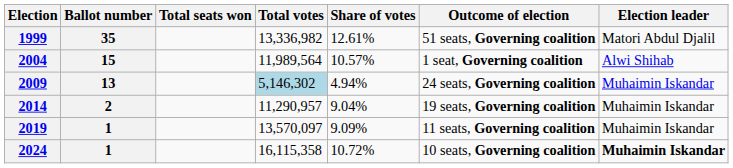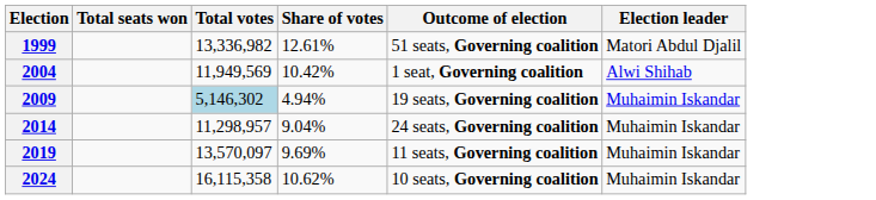 <table class="wikitable">
 <tr>
 <th>Election</th>
-<th>Ballot number</th>
 <th>Total seats won</th>
 <th>Total votes</th>
 <th>Share of votes</th>
 <th>Outcome of election</th>
 <th>Election leader</th>
 </tr>
 <tr>
 <th><a href='#'>1999</a></th>
-<th>35</th>
 <td></td>
 <td>13,336,982</td>
 <td>12.61%</td>
 <td>51 seats, <strong>Governing coalition</strong></td>
 <td>Matori Abdul Djalil</td>
 </tr>
 <tr>
 <th><a href='#'>2004</a></th>
-<th>15</th>
 <td></td>
-<td>11,989,564</td>
-<td>10.57%</td>
+<td>11,949,569</td>
+<td>10.42%</td>
 <td>1 seat, <strong>Governing coalition</strong></td>
 <td><a href='#'>Alwi Shihab</a></td>
 </tr>
 <tr>
 <th><a href='#'>2009</a></th>
-<th>13</th>
 <td></td>
 <td style="background: lightblue;">5,146,302</td>
 <td>4.94%</td>
-<td>24 seats, <strong>Governing coalition</strong></td>
+<td>19 seats, <strong>Governing coalition</strong></td>
 <td><a href='#'>Muhaimin Iskandar</a></td>
 </tr>
 <tr>
 <th><a href='#'>2014</a></th>
-<th>2</th>
 <td></td>
-<td>11,290,957</td>
+<td>11,298,957</td>
 <td>9.04%</td>
-<td>19 seats, <strong>Governing coalition</strong></td>
+<td>24 seats, <strong>Governing coalition</strong></td>
 <td>Muhaimin Iskandar</td>
 </tr>
 <tr>
 <th><a href='#'>2019</a></th>
-<th>1</th>
 <td></td>
 <td>13,570,097</td>
-<td>9.09%</td>
+<td>9.69%</td>
 <td>11 seats, <strong>Governing coalition</strong></td>
 <td>Muhaimin Iskandar</td>
 </tr>
 <tr>
 <th><a href='#'>2024</a></th>
-<th>1</th>
 <td></td>
 <td>16,115,358</td>
-<td>10.72%</td>
+<td>10.62%</td>
 <td>10 seats, <strong>Governing coalition</strong></td>
-<td><strong>Muhaimin Iskandar</strong></td>
+<td>Muhaimin Iskandar</td>
 </tr>
 </table>
